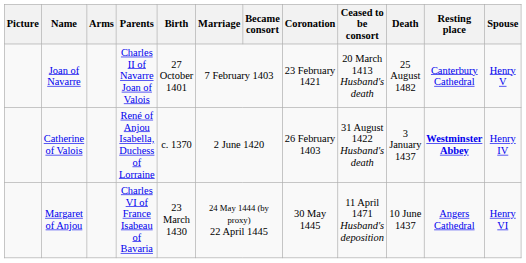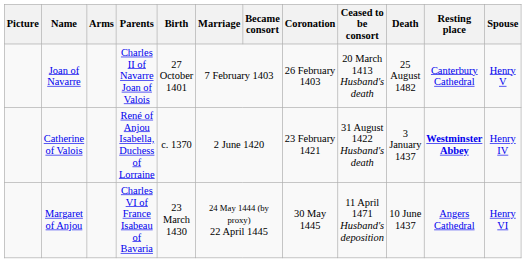 <table width=90% class="wikitable" style="text-align:center;">
 <tr>
 <th>Picture</th>
 <th>Name</th>
 <th>Arms</th>
 <th>Parents</th>
 <th>Birth</th>
 <th>Marriage</th>
 <th>Became consort</th>
 <th>Coronation</th>
 <th>Ceased to be consort</th>
 <th>Death</th>
 <th>Resting place</th>
 <th>Spouse</th>
 </tr>
 <tr>
 <td></td>
 <td><a href='#'>Joan of Navarre</a></td>
 <td></td>
 <td><a href='#'>Charles II of Navarre</a> <br> <a href='#'>Joan of Valois</a></td>
 <td>27 October 1401</td>
 <td colspan="2">7 February 1403</td>
-<td>23 February 1421</td>
+<td>26 February 1403</td>
 <td>20 March 1413<br><em>Husband's death</em></td>
 <td>25 August 1482</td>
 <td><a href='#'>Canterbury Cathedral</a></td>
 <td><a href='#'>Henry V</a></td>
 </tr>
 <tr>
 <td></td>
 <td><a href='#'>Catherine of Valois</a></td>
 <td></td>
 <td><a href='#'>René of Anjou</a> <br> <a href='#'>Isabella, Duchess of Lorraine</a></td>
 <td>c. 1370</td>
 <td align="center" colspan="2">2 June 1420</td>
-<td>26 February 1403</td>
+<td>23 February 1421</td>
 <td>31 August 1422<br><em>Husband's death</em></td>
 <td>3 January 1437</td>
 <td><strong><a href='#'>Westminster Abbey</a></strong></td>
 <td><a href='#'>Henry IV</a></td>
 </tr>
 <tr>
 <td></td>
 <td><a href='#'>Margaret of Anjou</a></td>
 <td></td>
 <td><a href='#'>Charles VI of France</a> <br> <a href='#'>Isabeau of Bavaria</a></td>
 <td>23 March 1430</td>
 <td colspan="2"><small>24 May 1444 (by proxy)</small><br>22 April 1445</td>
 <td>30 May 1445</td>
 <td>11 April 1471<br><em>Husband's deposition</em></td>
 <td>10 June 1437</td>
 <td><a href='#'>Angers Cathedral</a></td>
 <td><a href='#'>Henry VI</a></td>
 </tr>
 </table>
